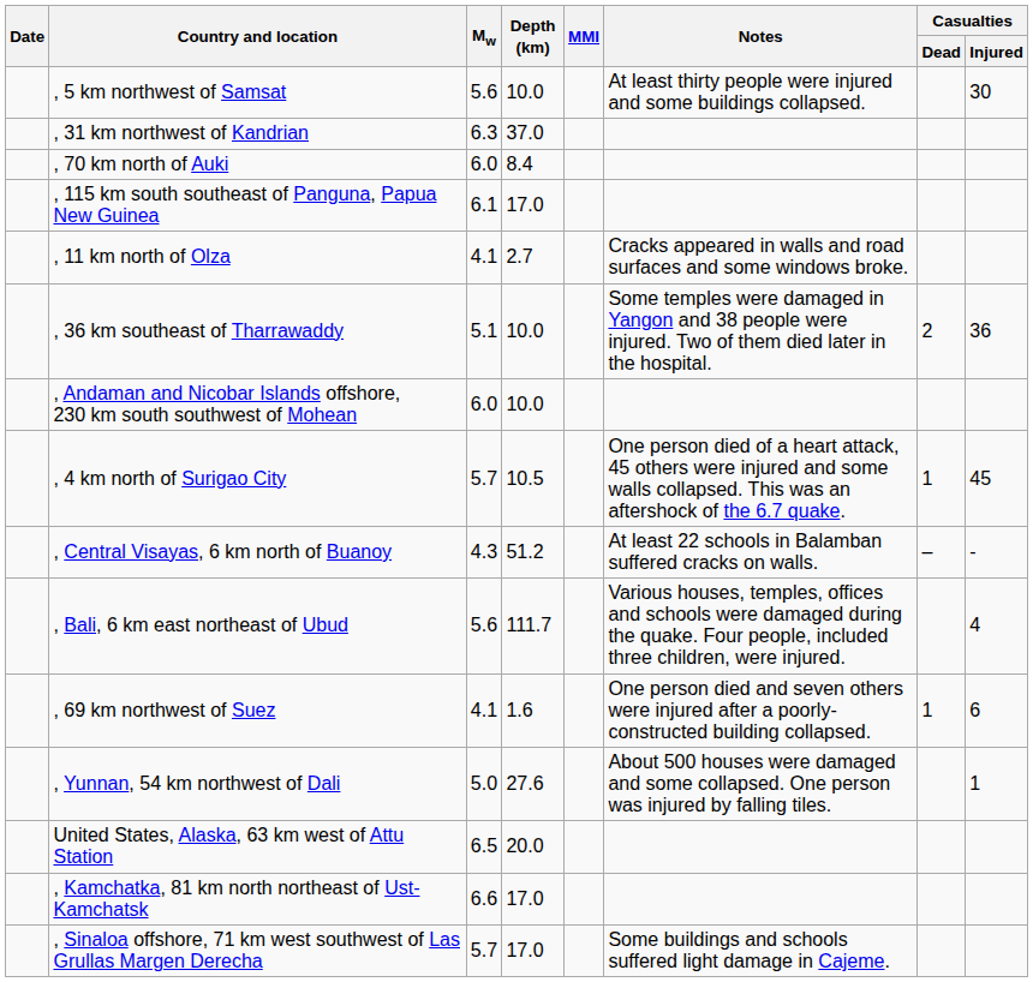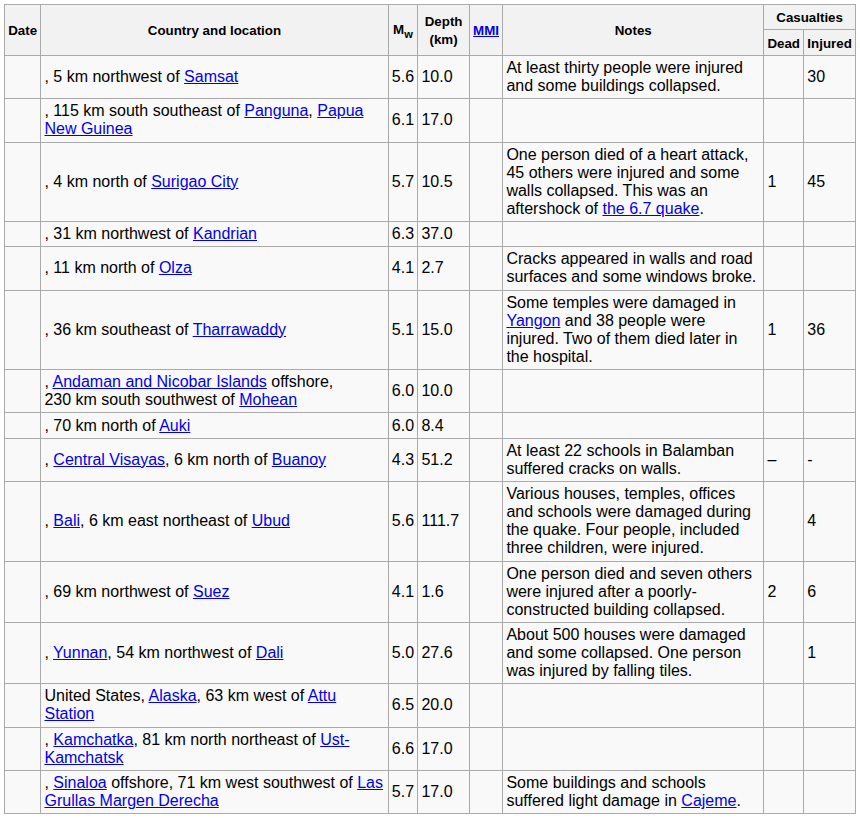 <table class="wikitable sortable sort-under" style="border:1px black; margin-left:1em;">
 <tr>
 <th rowspan="2"><small>Date</small></th>
 <th rowspan="2" style="width: 340px"><small>Country and location</small></th>
 <th rowspan="2"><small>M<sub>w</sub></small></th>
 <th rowspan="2"><small>Depth (km)</small></th>
 <th rowspan="2"><small><a href='#'>MMI</a></small></th>
 <th rowspan="2" class="unsortable"><small>Notes</small></th>
 <th colspan="2"><small>Casualties</small></th>
 </tr>
 <tr>
 <th><small>Dead</small></th>
 <th><small>Injured</small></th>
 </tr>
 <tr>
 <td></td>
 <td>, 5 km northwest of <a href='#'>Samsat</a></td>
 <td>5.6</td>
 <td>10.0</td>
 <td></td>
 <td>At least thirty people were injured and some buildings collapsed.</td>
 <td></td>
 <td>30</td>
 </tr>
 <tr>
 <td></td>
-<td>, 31 km northwest of <a href='#'>Kandrian</a></td>
-<td>6.3</td>
-<td>37.0</td>
+<td>, 115 km south southeast of <a href='#'>Panguna</a>, <a href='#'>Papua New Guinea</a></td>
+<td>6.1</td>
+<td>17.0</td>
 <td></td>
 <td></td>
 <td></td>
 <td></td>
 </tr>
 <tr>
 <td></td>
-<td>, 70 km north of <a href='#'>Auki</a></td>
-<td>6.0</td>
-<td>8.4</td>
+<td>, 4 km north of <a href='#'>Surigao City</a></td>
+<td>5.7</td>
+<td>10.5</td>
 <td></td>
-<td></td>
-<td></td>
-<td></td>
+<td>One person died of a heart attack, 45 others were injured and some walls collapsed. This was an aftershock of <a href='#'>the 6.7 quake</a>.</td>
+<td>1</td>
+<td>45</td>
 </tr>
 <tr>
 <td></td>
-<td>, 115 km south southeast of <a href='#'>Panguna</a>, <a href='#'>Papua New Guinea</a></td>
-<td>6.1</td>
-<td>17.0</td>
+<td>, 31 km northwest of <a href='#'>Kandrian</a></td>
+<td>6.3</td>
+<td>37.0</td>
 <td></td>
 <td></td>
 <td></td>
 <td></td>
 </tr>
 <tr>
 <td></td>
 <td>, 11 km north of <a href='#'>Olza</a></td>
 <td>4.1</td>
 <td>2.7</td>
 <td></td>
 <td>Cracks appeared in walls and road surfaces and some windows broke.</td>
 <td></td>
 <td></td>
 </tr>
 <tr>
 <td></td>
 <td>, 36 km southeast of <a href='#'>Tharrawaddy</a></td>
 <td>5.1</td>
-<td>10.0</td>
+<td>15.0</td>
 <td></td>
 <td>Some temples were damaged in <a href='#'>Yangon</a> and 38 people were injured. Two of them died later in the hospital.</td>
-<td>2</td>
+<td>1</td>
 <td>36</td>
 </tr>
 <tr>
 <td></td>
 <td>, <a href='#'>Andaman and Nicobar Islands</a> offshore, 230 km south southwest of <a href='#'>Mohean</a></td>
 <td>6.0</td>
 <td>10.0</td>
 <td></td>
 <td></td>
 <td></td>
 <td></td>
 </tr>
 <tr>
 <td></td>
-<td>, 4 km north of <a href='#'>Surigao City</a></td>
-<td>5.7</td>
-<td>10.5</td>
+<td>, 70 km north of <a href='#'>Auki</a></td>
+<td>6.0</td>
+<td>8.4</td>
 <td></td>
-<td>One person died of a heart attack, 45 others were injured and some walls collapsed. This was an aftershock of <a href='#'>the 6.7 quake</a>.</td>
-<td>1</td>
-<td>45</td>
+<td></td>
+<td></td>
+<td></td>
 </tr>
 <tr>
 <td></td>
 <td>, <a href='#'>Central Visayas</a>, 6 km north of <a href='#'>Buanoy</a></td>
 <td>4.3</td>
 <td>51.2</td>
 <td></td>
 <td>At least 22 schools in Balamban suffered cracks on walls.</td>
 <td>–</td>
 <td>-</td>
 </tr>
 <tr>
 <td></td>
 <td>, <a href='#'>Bali</a>, 6 km east northeast of <a href='#'>Ubud</a></td>
 <td>5.6</td>
 <td>111.7</td>
 <td></td>
 <td>Various houses, temples, offices and schools were damaged during the quake. Four people, included three children, were injured.</td>
 <td></td>
 <td>4</td>
 </tr>
 <tr>
 <td></td>
 <td>, 69 km northwest of <a href='#'>Suez</a></td>
 <td>4.1</td>
 <td>1.6</td>
 <td></td>
 <td>One person died and seven others were injured after a poorly-constructed building collapsed.</td>
-<td>1</td>
+<td>2</td>
 <td>6</td>
 </tr>
 <tr>
 <td></td>
 <td>, <a href='#'>Yunnan</a>, 54 km northwest of <a href='#'>Dali</a></td>
 <td>5.0</td>
 <td>27.6</td>
 <td></td>
 <td>About 500 houses were damaged and some collapsed. One person was injured by falling tiles.</td>
 <td></td>
 <td>1</td>
 </tr>
 <tr>
 <td></td>
 <td> United States, <a href='#'>Alaska</a>, 63 km west of <a href='#'>Attu Station</a></td>
 <td>6.5</td>
 <td>20.0</td>
 <td></td>
 <td></td>
 <td></td>
 <td></td>
 </tr>
 <tr>
 <td></td>
 <td>, <a href='#'>Kamchatka</a>, 81 km north northeast of <a href='#'>Ust-Kamchatsk</a></td>
 <td>6.6</td>
 <td>17.0</td>
 <td></td>
 <td></td>
 <td></td>
 <td></td>
 </tr>
 <tr>
 <td></td>
 <td>, <a href='#'>Sinaloa</a> offshore, 71 km west southwest of <a href='#'>Las Grullas Margen Derecha</a></td>
 <td>5.7</td>
 <td>17.0</td>
 <td></td>
 <td>Some buildings and schools suffered light damage in <a href='#'>Cajeme</a>.</td>
 <td></td>
 <td></td>
 </tr>
 </table>
